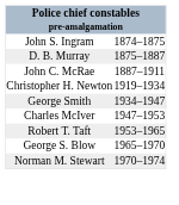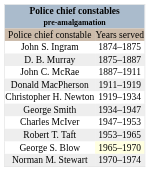 <table cellpadding="1" style="float: left; margin: 0em 1em 1em 0em; border:1px #e3e3e3 solid; border-collapse: collapse; font-size: 90%;">
 <tr align="center" bgcolor="#aabbcc">
 <th colspan= "2">Police chief constables<br><small>pre-amalgamation</small></th>
+</tr>
+<tr align="center" bgcolor="#ccbbaa">
+<td>Police chief constable</td>
+<td>Years served</td>
 </tr>
 <tr align="center">
 <td>John S. Ingram</td>
 <td>1874–1875</td>
 </tr>
 <tr align="center" bgcolor="#eeeeee">
 <td>D. B. Murray</td>
 <td>1875–1887</td>
 </tr>
 <tr align="center">
 <td>John C. McRae</td>
 <td>1887–1911</td>
+</tr>
+<tr align="center" bgcolor="#eeeeee">
+<td>Donald MacPherson</td>
+<td>1911–1919</td>
 </tr>
 <tr align="center">
 <td>Christopher H. Newton</td>
 <td>1919–1934</td>
 </tr>
 <tr align="center" bgcolor="#eeeeee">
 <td>George Smith</td>
 <td>1934–1947</td>
 </tr>
 <tr align="center">
 <td>Charles McIver</td>
 <td>1947–1953</td>
 </tr>
 <tr align="center" bgcolor="#eeeeee">
 <td>Robert T. Taft</td>
 <td>1953–1965</td>
 </tr>
 <tr align="center">
 <td>George S. Blow</td>
-<td>1965–1970</td>
+<td style="background: lightyellow;">1965–1970</td>
 </tr>
 <tr align="center" bgcolor="#eeeeee">
 <td>Norman M. Stewart</td>
 <td>1970–1974</td>
 </tr>
 </table>
